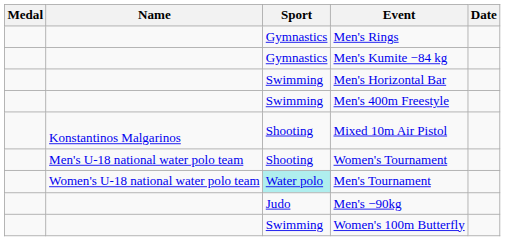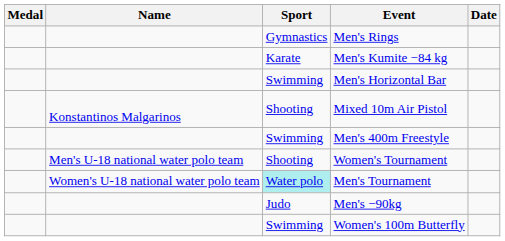 <table class="wikitable sortable" style="font-size: 95%;">
 <tr>
 <th>Medal</th>
 <th>Name</th>
 <th>Sport</th>
 <th>Event</th>
 <th>Date</th>
 </tr>
 <tr>
 <td></td>
 <td></td>
 <td><a href='#'>Gymnastics</a></td>
 <td><a href='#'>Men's Rings</a></td>
 <td></td>
 </tr>
 <tr>
 <td></td>
 <td></td>
-<td><a href='#'>Gymnastics</a></td>
+<td><a href='#'>Karate</a></td>
 <td><a href='#'>Men's Kumite −84 kg</a></td>
 <td></td>
 </tr>
 <tr>
 <td></td>
 <td></td>
 <td><a href='#'>Swimming</a></td>
 <td><a href='#'>Men's Horizontal Bar</a></td>
 <td></td>
 </tr>
 <tr>
 <td></td>
-<td></td>
-<td><a href='#'>Swimming</a></td>
-<td><a href='#'>Men's 400m Freestyle</a></td>
+<td><br><a href='#'>Konstantinos Malgarinos</a></td>
+<td><a href='#'>Shooting</a></td>
+<td><a href='#'>Mixed 10m Air Pistol</a></td>
 <td></td>
 </tr>
 <tr>
 <td></td>
-<td><br><a href='#'>Konstantinos Malgarinos</a></td>
-<td><a href='#'>Shooting</a></td>
-<td><a href='#'>Mixed 10m Air Pistol</a></td>
+<td></td>
+<td><a href='#'>Swimming</a></td>
+<td><a href='#'>Men's 400m Freestyle</a></td>
 <td></td>
 </tr>
 <tr>
 <td></td>
 <td><a href='#'>Men's U-18 national water polo team</a><br></td>
 <td><a href='#'>Shooting</a></td>
 <td><a href='#'>Women's Tournament</a></td>
 <td></td>
 </tr>
 <tr>
 <td></td>
 <td><a href='#'>Women's U-18 national water polo team</a><br></td>
 <td style="background: paleturquoise;"><a href='#'>Water polo</a></td>
 <td><a href='#'>Men's Tournament</a></td>
 <td></td>
 </tr>
 <tr>
 <td></td>
 <td></td>
 <td><a href='#'>Judo</a></td>
 <td><a href='#'>Men's −90kg</a></td>
 <td></td>
 </tr>
 <tr>
 <td></td>
 <td></td>
 <td><a href='#'>Swimming</a></td>
 <td><a href='#'>Women's 100m Βutterfly</a></td>
 <td></td>
 </tr>
 </table>
